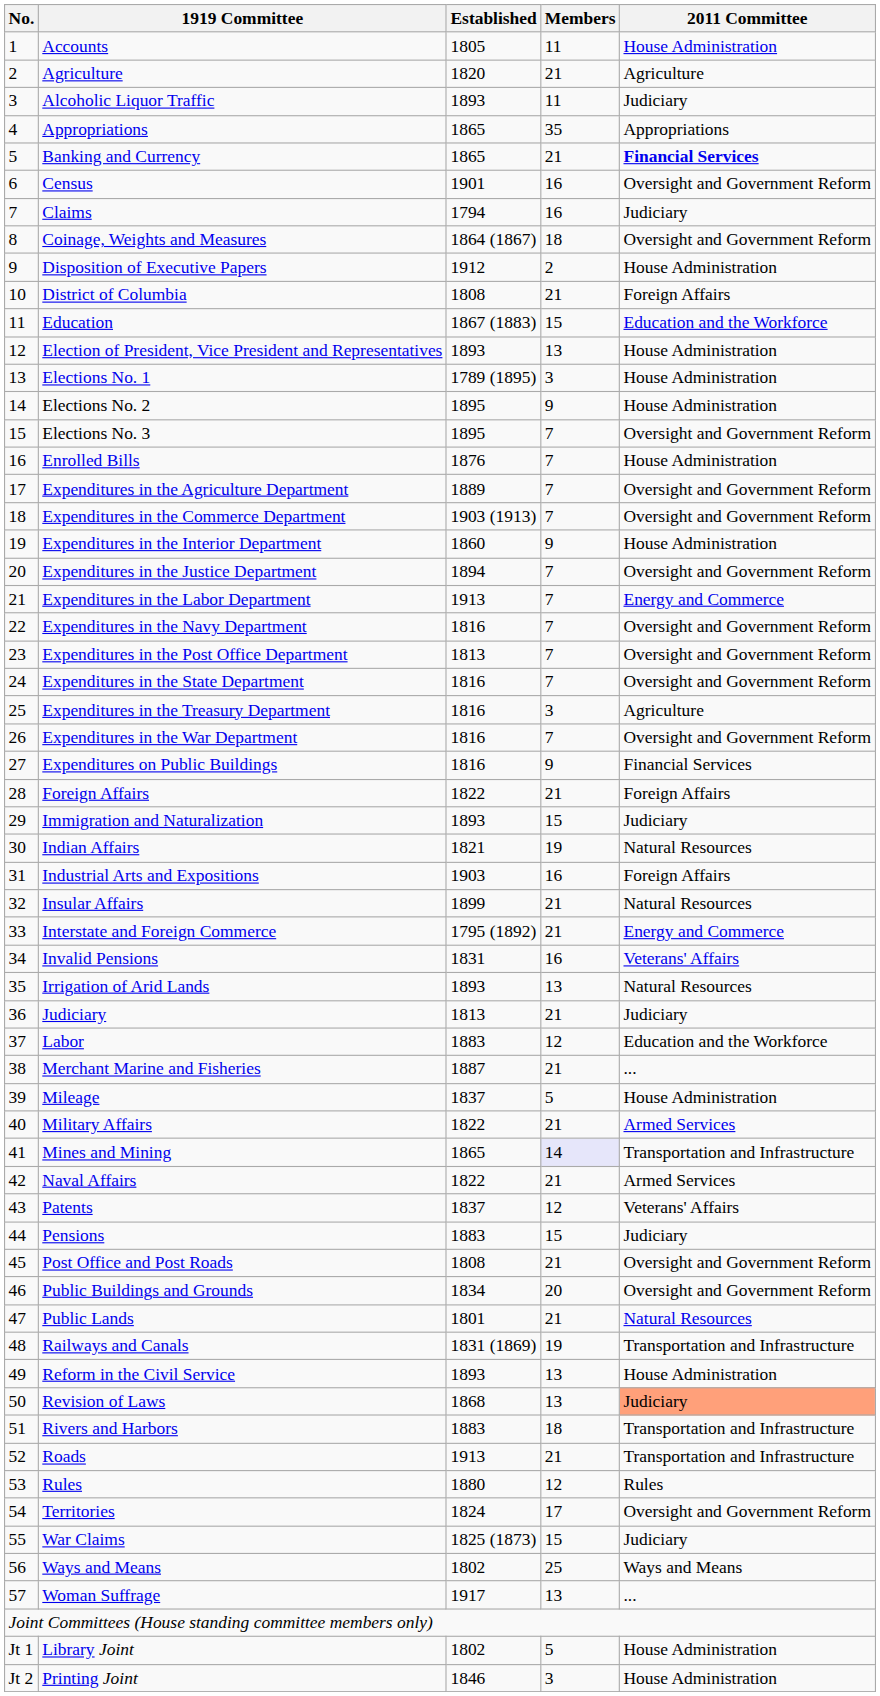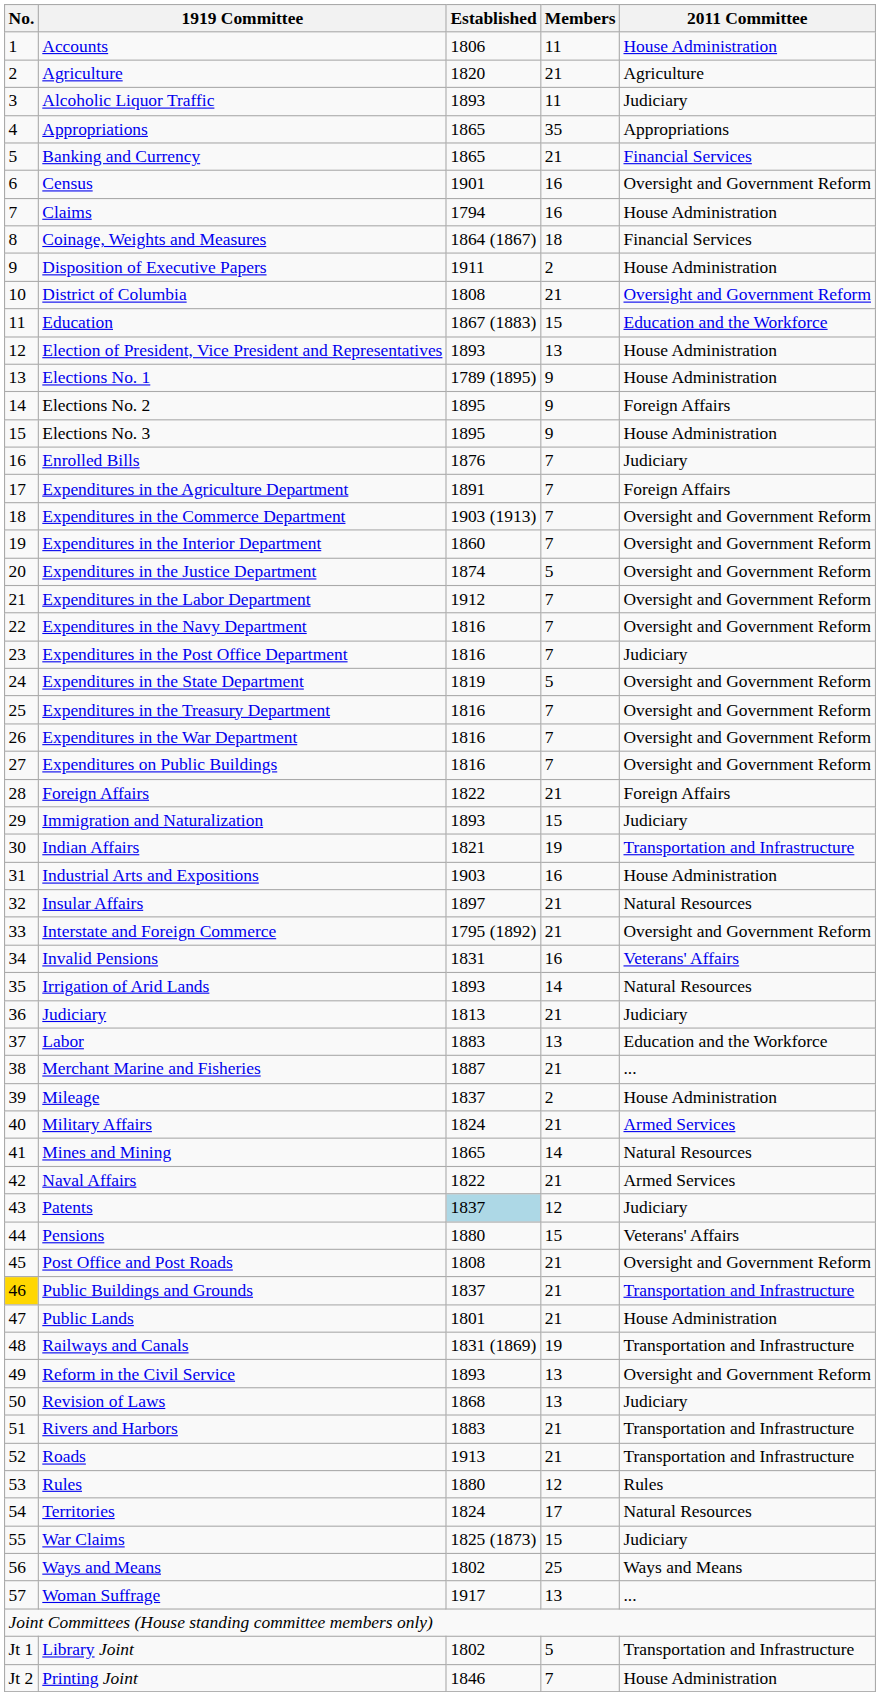 <table class="wikitable">
 <tr valign=bottom>
 <th>No.</th>
 <th>1919 Committee</th>
 <th>Established</th>
 <th>Members</th>
 <th>2011 Committee</th>
 </tr>
 <tr>
 <td>1</td>
 <td><a href='#'>Accounts</a></td>
-<td>1805</td>
+<td>1806</td>
 <td>11</td>
 <td><a href='#'>House Administration</a></td>
 </tr>
 <tr>
 <td>2</td>
 <td><a href='#'>Agriculture</a></td>
 <td>1820</td>
 <td>21</td>
 <td>Agriculture</td>
 </tr>
 <tr>
 <td>3</td>
 <td><a href='#'>Alcoholic Liquor Traffic</a></td>
 <td>1893</td>
 <td>11</td>
 <td>Judiciary</td>
 </tr>
 <tr>
 <td>4</td>
 <td><a href='#'>Appropriations</a></td>
 <td>1865</td>
 <td>35</td>
 <td>Appropriations</td>
 </tr>
 <tr>
 <td>5</td>
 <td><a href='#'>Banking and Currency</a></td>
 <td>1865</td>
 <td>21</td>
-<td><strong><a href='#'>Financial Services</a></strong></td>
+<td><a href='#'>Financial Services</a></td>
 </tr>
 <tr>
 <td>6</td>
 <td><a href='#'>Census</a></td>
 <td>1901</td>
 <td>16</td>
 <td>Oversight and Government Reform</td>
 </tr>
 <tr>
 <td>7</td>
 <td><a href='#'>Claims</a></td>
 <td>1794</td>
 <td>16</td>
-<td>Judiciary</td>
+<td>House Administration</td>
 </tr>
 <tr>
 <td>8</td>
 <td><a href='#'>Coinage, Weights and Measures</a></td>
 <td>1864 (1867)</td>
 <td>18</td>
-<td>Oversight and Government Reform</td>
+<td>Financial Services</td>
 </tr>
 <tr>
 <td>9</td>
 <td><a href='#'>Disposition of Executive Papers</a></td>
-<td>1912</td>
+<td>1911</td>
 <td>2</td>
 <td>House Administration</td>
 </tr>
 <tr>
 <td>10</td>
 <td><a href='#'>District of Columbia</a></td>
 <td>1808</td>
 <td>21</td>
-<td>Foreign Affairs</td>
+<td><a href='#'>Oversight and Government Reform</a></td>
 </tr>
 <tr>
 <td>11</td>
 <td><a href='#'>Education</a></td>
 <td>1867 (1883)</td>
 <td>15</td>
 <td><a href='#'>Education and the Workforce</a></td>
 </tr>
 <tr>
 <td>12</td>
 <td><a href='#'>Election of President, Vice President and Representatives</a></td>
 <td>1893</td>
 <td>13</td>
 <td>House Administration</td>
 </tr>
 <tr>
 <td>13</td>
 <td><a href='#'>Elections No. 1</a></td>
 <td>1789 (1895)</td>
-<td>3</td>
+<td>9</td>
 <td>House Administration</td>
 </tr>
 <tr>
 <td>14</td>
 <td>Elections No. 2</td>
 <td>1895</td>
 <td>9</td>
-<td>House Administration</td>
+<td>Foreign Affairs</td>
 </tr>
 <tr>
 <td>15</td>
 <td>Elections No. 3</td>
 <td>1895</td>
-<td>7</td>
-<td>Oversight and Government Reform</td>
+<td>9</td>
+<td>House Administration</td>
 </tr>
 <tr>
 <td>16</td>
 <td><a href='#'>Enrolled Bills</a></td>
 <td>1876</td>
 <td>7</td>
-<td>House Administration</td>
+<td>Judiciary</td>
 </tr>
 <tr>
 <td>17</td>
 <td><a href='#'>Expenditures in the Agriculture Department</a></td>
-<td>1889</td>
+<td>1891</td>
 <td>7</td>
-<td>Oversight and Government Reform</td>
+<td>Foreign Affairs</td>
 </tr>
 <tr>
 <td>18</td>
 <td><a href='#'>Expenditures in the Commerce Department</a></td>
 <td>1903 (1913)</td>
 <td>7</td>
 <td>Oversight and Government Reform</td>
 </tr>
 <tr>
 <td>19</td>
 <td><a href='#'>Expenditures in the Interior Department</a></td>
 <td>1860</td>
-<td>9</td>
-<td>House Administration</td>
+<td>7</td>
+<td>Oversight and Government Reform</td>
 </tr>
 <tr>
 <td>20</td>
 <td><a href='#'>Expenditures in the Justice Department</a></td>
-<td>1894</td>
-<td>7</td>
+<td>1874</td>
+<td>5</td>
 <td>Oversight and Government Reform</td>
 </tr>
 <tr>
 <td>21</td>
 <td><a href='#'>Expenditures in the Labor Department</a></td>
-<td>1913</td>
+<td>1912</td>
 <td>7</td>
-<td><a href='#'>Energy and Commerce</a></td>
+<td>Oversight and Government Reform</td>
 </tr>
 <tr>
 <td>22</td>
 <td><a href='#'>Expenditures in the Navy Department</a></td>
 <td>1816</td>
 <td>7</td>
 <td>Oversight and Government Reform</td>
 </tr>
 <tr>
 <td>23</td>
 <td><a href='#'>Expenditures in the Post Office Department</a></td>
-<td>1813</td>
+<td>1816</td>
 <td>7</td>
-<td>Oversight and Government Reform</td>
+<td>Judiciary</td>
 </tr>
 <tr>
 <td>24</td>
 <td><a href='#'>Expenditures in the State Department</a></td>
-<td>1816</td>
-<td>7</td>
+<td>1819</td>
+<td>5</td>
 <td>Oversight and Government Reform</td>
 </tr>
 <tr>
 <td>25</td>
 <td><a href='#'>Expenditures in the Treasury Department</a></td>
 <td>1816</td>
-<td>3</td>
-<td>Agriculture</td>
+<td>7</td>
+<td>Oversight and Government Reform</td>
 </tr>
 <tr>
 <td>26</td>
 <td><a href='#'>Expenditures in the War Department</a></td>
 <td>1816</td>
 <td>7</td>
 <td>Oversight and Government Reform</td>
 </tr>
 <tr>
 <td>27</td>
 <td><a href='#'>Expenditures on Public Buildings</a></td>
 <td>1816</td>
-<td>9</td>
-<td>Financial Services</td>
+<td>7</td>
+<td>Oversight and Government Reform</td>
 </tr>
 <tr>
 <td>28</td>
 <td><a href='#'>Foreign Affairs</a></td>
 <td>1822</td>
 <td>21</td>
 <td>Foreign Affairs</td>
 </tr>
 <tr>
 <td>29</td>
 <td><a href='#'>Immigration and Naturalization</a></td>
 <td>1893</td>
 <td>15</td>
 <td>Judiciary</td>
 </tr>
 <tr>
 <td>30</td>
 <td><a href='#'>Indian Affairs</a></td>
 <td>1821</td>
 <td>19</td>
-<td>Natural Resources</td>
+<td><a href='#'>Transportation and Infrastructure</a></td>
 </tr>
 <tr>
 <td>31</td>
 <td><a href='#'>Industrial Arts and Expositions</a></td>
 <td>1903</td>
 <td>16</td>
-<td>Foreign Affairs</td>
+<td>House Administration</td>
 </tr>
 <tr>
 <td>32</td>
 <td><a href='#'>Insular Affairs</a></td>
-<td>1899</td>
+<td>1897</td>
 <td>21</td>
 <td>Natural Resources</td>
 </tr>
 <tr>
 <td>33</td>
 <td><a href='#'>Interstate and Foreign Commerce</a></td>
 <td>1795 (1892)</td>
 <td>21</td>
-<td><a href='#'>Energy and Commerce</a></td>
+<td>Oversight and Government Reform</td>
 </tr>
 <tr>
 <td>34</td>
 <td><a href='#'>Invalid Pensions</a></td>
 <td>1831</td>
 <td>16</td>
 <td><a href='#'>Veterans' Affairs</a></td>
 </tr>
 <tr>
 <td>35</td>
 <td><a href='#'>Irrigation of Arid Lands</a></td>
 <td>1893</td>
-<td>13</td>
+<td>14</td>
 <td>Natural Resources</td>
 </tr>
 <tr>
 <td>36</td>
 <td><a href='#'>Judiciary</a></td>
 <td>1813</td>
 <td>21</td>
 <td>Judiciary</td>
 </tr>
 <tr>
 <td>37</td>
 <td><a href='#'>Labor</a></td>
 <td>1883</td>
-<td>12</td>
+<td>13</td>
 <td>Education and the Workforce</td>
 </tr>
 <tr>
 <td>38</td>
 <td><a href='#'>Merchant Marine and Fisheries</a></td>
 <td>1887</td>
 <td>21</td>
 <td>...</td>
 </tr>
 <tr>
 <td>39</td>
 <td><a href='#'>Mileage</a></td>
 <td>1837</td>
-<td>5</td>
+<td>2</td>
 <td>House Administration</td>
 </tr>
 <tr>
 <td>40</td>
 <td><a href='#'>Military Affairs</a></td>
-<td>1822</td>
+<td>1824</td>
 <td>21</td>
 <td><a href='#'>Armed Services</a></td>
 </tr>
 <tr>
 <td>41</td>
 <td><a href='#'>Mines and Mining</a></td>
 <td>1865</td>
-<td style="background: lavender;">14</td>
-<td>Transportation and Infrastructure</td>
+<td>14</td>
+<td>Natural Resources</td>
 </tr>
 <tr>
 <td>42</td>
 <td><a href='#'>Naval Affairs</a></td>
 <td>1822</td>
 <td>21</td>
 <td>Armed Services</td>
 </tr>
 <tr>
 <td>43</td>
 <td><a href='#'>Patents</a></td>
-<td>1837</td>
+<td style="background: lightblue;">1837</td>
 <td>12</td>
-<td>Veterans' Affairs</td>
+<td>Judiciary</td>
 </tr>
 <tr>
 <td>44</td>
 <td><a href='#'>Pensions</a></td>
-<td>1883</td>
+<td>1880</td>
 <td>15</td>
-<td>Judiciary</td>
+<td>Veterans' Affairs</td>
 </tr>
 <tr>
 <td>45</td>
 <td><a href='#'>Post Office and Post Roads</a></td>
 <td>1808</td>
 <td>21</td>
 <td>Oversight and Government Reform</td>
 </tr>
 <tr>
-<td>46</td>
+<td style="background: gold;">46</td>
 <td><a href='#'>Public Buildings and Grounds</a></td>
-<td>1834</td>
-<td>20</td>
-<td>Oversight and Government Reform</td>
+<td>1837</td>
+<td>21</td>
+<td><a href='#'>Transportation and Infrastructure</a></td>
 </tr>
 <tr>
 <td>47</td>
 <td><a href='#'>Public Lands</a></td>
 <td>1801</td>
 <td>21</td>
-<td><a href='#'>Natural Resources</a></td>
+<td>House Administration</td>
 </tr>
 <tr>
 <td>48</td>
 <td><a href='#'>Railways and Canals</a></td>
 <td>1831 (1869)</td>
 <td>19</td>
 <td>Transportation and Infrastructure</td>
 </tr>
 <tr>
 <td>49</td>
 <td><a href='#'>Reform in the Civil Service</a></td>
 <td>1893</td>
 <td>13</td>
-<td>House Administration</td>
+<td>Oversight and Government Reform</td>
 </tr>
 <tr>
 <td>50</td>
 <td><a href='#'>Revision of Laws</a></td>
 <td>1868</td>
 <td>13</td>
-<td style="background: lightsalmon;">Judiciary</td>
+<td>Judiciary</td>
 </tr>
 <tr>
 <td>51</td>
 <td><a href='#'>Rivers and Harbors</a></td>
 <td>1883</td>
-<td>18</td>
+<td>21</td>
 <td>Transportation and Infrastructure</td>
 </tr>
 <tr>
 <td>52</td>
 <td><a href='#'>Roads</a></td>
 <td>1913</td>
 <td>21</td>
 <td>Transportation and Infrastructure</td>
 </tr>
 <tr>
 <td>53</td>
 <td><a href='#'>Rules</a></td>
 <td>1880</td>
 <td>12</td>
 <td>Rules</td>
 </tr>
 <tr>
 <td>54</td>
 <td><a href='#'>Territories</a></td>
 <td>1824</td>
 <td>17</td>
-<td>Oversight and Government Reform</td>
+<td>Natural Resources</td>
 </tr>
 <tr>
 <td>55</td>
 <td><a href='#'>War Claims</a></td>
 <td>1825 (1873)</td>
 <td>15</td>
 <td>Judiciary</td>
 </tr>
 <tr>
 <td>56</td>
 <td><a href='#'>Ways and Means</a></td>
 <td>1802</td>
 <td>25</td>
 <td>Ways and Means</td>
 </tr>
 <tr>
 <td>57</td>
 <td><a href='#'>Woman Suffrage</a></td>
 <td>1917</td>
 <td>13</td>
 <td>...</td>
 </tr>
 <tr>
 <td colspan="5"><em>Joint Committees (House standing committee members only)</em></td>
 </tr>
 <tr>
 <td>Jt 1</td>
 <td><a href='#'>Library</a> <em>Joint</em></td>
 <td>1802</td>
 <td>5</td>
-<td>House Administration</td>
+<td>Transportation and Infrastructure</td>
 </tr>
 <tr>
 <td>Jt 2</td>
 <td><a href='#'>Printing</a> <em>Joint</em></td>
 <td>1846</td>
-<td>3</td>
+<td>7</td>
 <td>House Administration</td>
 </tr>
 <tr>
 </tr>
 </table>
